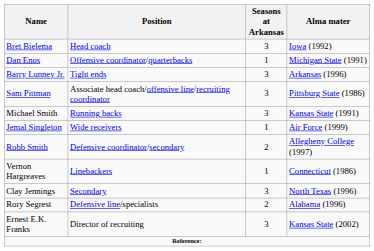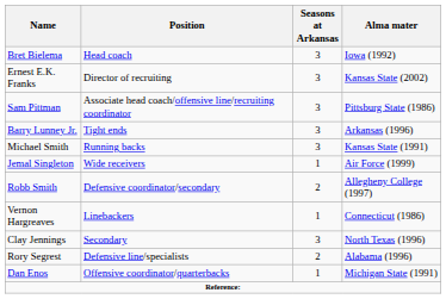 <table class="wikitable" border="1" style="font-size:90%;">
 <tr>
 <th>Name</th>
 <th>Position</th>
 <th>Seasons at<br>Arkansas</th>
 <th>Alma mater</th>
 </tr>
 <tr>
 <td><a href='#'>Bret Bielema</a></td>
 <td><a href='#'>Head coach</a></td>
 <td align=center>3</td>
 <td><a href='#'>Iowa</a> (1992)</td>
 </tr>
 <tr>
-<td><a href='#'>Dan Enos</a></td>
-<td><a href='#'>Offensive coordinator</a>/<a href='#'>quarterbacks</a></td>
-<td align=center>1</td>
-<td><a href='#'>Michigan State</a> (1991)</td>
+<td>Ernest E.K. Franks</td>
+<td>Director of recruiting</td>
+<td align=center>3</td>
+<td><a href='#'>Kansas State</a> (2002)</td>
+</tr>
+<tr>
+<td><a href='#'>Sam Pittman</a></td>
+<td>Associate head coach/<a href='#'>offensive line</a>/<a href='#'>recruiting coordinator</a></td>
+<td align=center>3</td>
+<td><a href='#'>Pittsburg State</a> (1986)</td>
 </tr>
 <tr>
 <td><a href='#'>Barry Lunney Jr.</a></td>
 <td><a href='#'>Tight ends</a></td>
 <td align=center>3</td>
 <td><a href='#'>Arkansas</a> (1996)</td>
-</tr>
-<tr>
-<td><a href='#'>Sam Pittman</a></td>
-<td>Associate head coach/<a href='#'>offensive line</a>/<a href='#'>recruiting coordinator</a></td>
-<td align=center>3</td>
-<td><a href='#'>Pittsburg State</a> (1986)</td>
 </tr>
 <tr>
 <td>Michael Smith</td>
 <td><a href='#'>Running backs</a></td>
 <td align=center>3</td>
 <td><a href='#'>Kansas State</a> (1991)</td>
 </tr>
 <tr>
 <td><a href='#'>Jemal Singleton</a></td>
 <td><a href='#'>Wide receivers</a></td>
 <td align=center>1</td>
 <td><a href='#'>Air Force</a> (1999)</td>
 </tr>
 <tr>
 <td><a href='#'>Robb Smith</a></td>
 <td><a href='#'>Defensive coordinator</a>/<a href='#'>secondary</a></td>
 <td align=center>2</td>
 <td><a href='#'>Allegheny College</a> (1997)</td>
 </tr>
 <tr>
 <td>Vernon Hargreaves</td>
 <td><a href='#'>Linebackers</a></td>
 <td align=center>1</td>
 <td><a href='#'>Connecticut</a> (1986)</td>
 </tr>
 <tr>
 <td>Clay Jennings</td>
 <td><a href='#'>Secondary</a></td>
 <td align=center>3</td>
 <td><a href='#'>North Texas</a> (1996)</td>
 </tr>
 <tr>
 <td>Rory Segrest</td>
 <td><a href='#'>Defensive line</a>/specialists</td>
 <td align=center>2</td>
 <td><a href='#'>Alabama</a> (1996)</td>
 </tr>
 <tr>
-<td>Ernest E.K. Franks</td>
-<td>Director of recruiting</td>
-<td align=center>3</td>
-<td><a href='#'>Kansas State</a> (2002)</td>
+<td><a href='#'>Dan Enos</a></td>
+<td><a href='#'>Offensive coordinator</a>/<a href='#'>quarterbacks</a></td>
+<td align=center>1</td>
+<td><a href='#'>Michigan State</a> (1991)</td>
 </tr>
 <tr>
 <td colspan="4" style="font-size: 8pt" align="center"><strong>Reference:</strong></td>
 </tr>
 </table>
